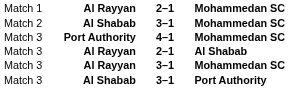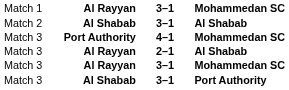 <table width=100% cellspacing=1>
 <tr>
 <th width=10%></th>
 <th width=20%></th>
 <th width=12%></th>
 <th width=20%></th>
 <th></th>
 </tr>
 <tr>
 </tr>
 <tr style=font-size:90%>
 <td align=right>Match 1</td>
 <td align=right><strong>Al Rayyan</strong></td>
-<td align=center><strong>2–1</strong></td>
+<td align=center><strong>3–1</strong></td>
 <td><strong>Mohammedan SC</strong></td>
 </tr>
 <tr style=font-size:90%>
 <td align=right>Match 2</td>
 <td align=right><strong>Al Shabab</strong></td>
 <td align=center><strong>3–1</strong></td>
-<td><strong>Mohammedan SC</strong></td>
+<td><strong>Al Shabab</strong></td>
 </tr>
 <tr style=font-size:90%>
 <td align=right>Match 3</td>
 <td align=right><strong>Port Authority</strong></td>
 <td align=center><strong>4–1</strong></td>
 <td><strong>Mohammedan SC</strong></td>
 </tr>
 <tr style=font-size:90%>
 <td align=right>Match 3</td>
 <td align=right><strong>Al Rayyan</strong></td>
 <td align=center><strong>2–1</strong></td>
 <td><strong>Al Shabab</strong></td>
 </tr>
 <tr style=font-size:90%>
 <td align=right>Match 3</td>
 <td align=right><strong>Al Rayyan</strong></td>
 <td align=center><strong>3–1</strong></td>
 <td><strong>Mohammedan SC</strong></td>
 </tr>
 <tr style=font-size:90%>
 <td align=right>Match 3</td>
 <td align=right><strong>Al Shabab</strong></td>
 <td align=center><strong>3–1</strong></td>
 <td><strong>Port Authority</strong></td>
 </tr>
 </table>
